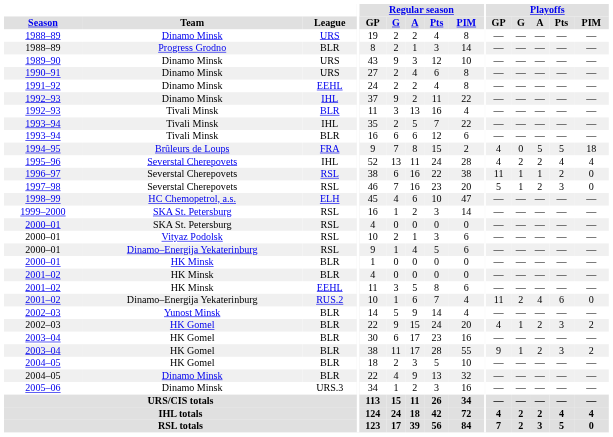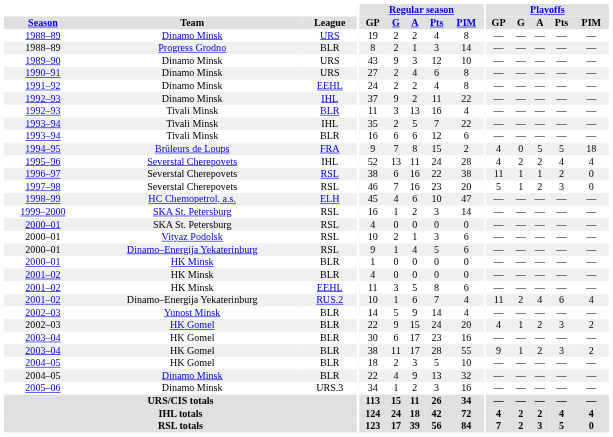 <table border="0" cellpadding="1" cellspacing="0" style="text-align:center; width:60em">
 <tr bgcolor="#e0e0e0">
 <th colspan="3" bgcolor="#ffffff"></th>
 <th rowspan="99" bgcolor="#ffffff"></th>
 <th colspan="5"><a href='#'>Regular season</a></th>
 <th rowspan="99" bgcolor="#ffffff"></th>
 <th colspan="5"><a href='#'>Playoffs</a></th>
 </tr>
 <tr bgcolor="#e0e0e0">
 <th><a href='#'>Season</a></th>
 <th>Team</th>
 <th>League</th>
 <th>GP</th>
 <th><a href='#'>G</a></th>
 <th><a href='#'>A</a></th>
 <th><a href='#'>Pts</a></th>
 <th><a href='#'>PIM</a></th>
 <th>GP</th>
 <th>G</th>
 <th>A</th>
 <th>Pts</th>
 <th>PIM</th>
 </tr>
 <tr>
 <td><a href='#'>1988–89</a></td>
 <td><a href='#'>Dinamo Minsk</a></td>
 <td><a href='#'>URS</a></td>
 <td>19</td>
 <td>2</td>
 <td>2</td>
 <td>4</td>
 <td>8</td>
 <td>—</td>
 <td>—</td>
 <td>—</td>
 <td>—</td>
 <td>—</td>
 </tr>
 <tr bgcolor="#f0f0f0">
 <td>1988–89</td>
 <td><a href='#'>Progress Grodno</a></td>
 <td>BLR</td>
 <td>8</td>
 <td>2</td>
 <td>1</td>
 <td>3</td>
 <td>14</td>
 <td>—</td>
 <td>—</td>
 <td>—</td>
 <td>—</td>
 <td>—</td>
 </tr>
 <tr>
 <td><a href='#'>1989–90</a></td>
 <td>Dinamo Minsk</td>
 <td>URS</td>
 <td>43</td>
 <td>9</td>
 <td>3</td>
 <td>12</td>
 <td>10</td>
 <td>—</td>
 <td>—</td>
 <td>—</td>
 <td>—</td>
 <td>—</td>
 </tr>
 <tr bgcolor="#f0f0f0">
 <td><a href='#'>1990–91</a></td>
 <td>Dinamo Minsk</td>
 <td>URS</td>
 <td>27</td>
 <td>2</td>
 <td>4</td>
 <td>6</td>
 <td>8</td>
 <td>—</td>
 <td>—</td>
 <td>—</td>
 <td>—</td>
 <td>—</td>
 </tr>
 <tr>
 <td><a href='#'>1991–92</a></td>
 <td>Dinamo Minsk</td>
 <td><a href='#'>EEHL</a></td>
 <td>24</td>
 <td>2</td>
 <td>2</td>
 <td>4</td>
 <td>8</td>
 <td>—</td>
 <td>—</td>
 <td>—</td>
 <td>—</td>
 <td>—</td>
 </tr>
 <tr bgcolor="#f0f0f0">
 <td><a href='#'>1992–93</a></td>
 <td>Dinamo Minsk</td>
 <td><a href='#'>IHL</a></td>
 <td>37</td>
 <td>9</td>
 <td>2</td>
 <td>11</td>
 <td>22</td>
 <td>—</td>
 <td>—</td>
 <td>—</td>
 <td>—</td>
 <td>—</td>
 </tr>
 <tr>
 <td><a href='#'>1992–93</a></td>
 <td>Tivali Minsk</td>
 <td><a href='#'>BLR</a></td>
 <td>11</td>
 <td>3</td>
 <td>13</td>
 <td>16</td>
 <td>4</td>
 <td>—</td>
 <td>—</td>
 <td>—</td>
 <td>—</td>
 <td>—</td>
 </tr>
 <tr bgcolor="#f0f0f0">
 <td><a href='#'>1993–94</a></td>
 <td>Tivali Minsk</td>
 <td>IHL</td>
 <td>35</td>
 <td>2</td>
 <td>5</td>
 <td>7</td>
 <td>22</td>
 <td>—</td>
 <td>—</td>
 <td>—</td>
 <td>—</td>
 <td>—</td>
 </tr>
 <tr>
 <td><a href='#'>1993–94</a></td>
 <td>Tivali Minsk</td>
 <td>BLR</td>
 <td>16</td>
 <td>6</td>
 <td>6</td>
 <td>12</td>
 <td>6</td>
 <td>—</td>
 <td>—</td>
 <td>—</td>
 <td>—</td>
 <td>—</td>
 </tr>
 <tr bgcolor="#f0f0f0">
 <td><a href='#'>1994–95</a></td>
 <td><a href='#'>Brûleurs de Loups</a></td>
 <td><a href='#'>FRA</a></td>
 <td>9</td>
 <td>7</td>
 <td>8</td>
 <td>15</td>
 <td>2</td>
 <td>4</td>
 <td>0</td>
 <td>5</td>
 <td>5</td>
 <td>18</td>
 </tr>
 <tr>
 <td><a href='#'>1995–96</a></td>
 <td><a href='#'>Severstal Cherepovets</a></td>
 <td>IHL</td>
 <td>52</td>
 <td>13</td>
 <td>11</td>
 <td>24</td>
 <td>28</td>
 <td>4</td>
 <td>2</td>
 <td>2</td>
 <td>4</td>
 <td>4</td>
 </tr>
 <tr bgcolor="#f0f0f0">
 <td><a href='#'>1996–97</a></td>
 <td>Severstal Cherepovets</td>
 <td><a href='#'>RSL</a></td>
 <td>38</td>
 <td>6</td>
 <td>16</td>
 <td>22</td>
 <td>38</td>
 <td>11</td>
 <td>1</td>
 <td>1</td>
 <td>2</td>
 <td>0</td>
 </tr>
 <tr>
 <td><a href='#'>1997–98</a></td>
 <td>Severstal Cherepovets</td>
 <td>RSL</td>
 <td>46</td>
 <td>7</td>
 <td>16</td>
 <td>23</td>
 <td>20</td>
 <td>5</td>
 <td>1</td>
 <td>2</td>
 <td>3</td>
 <td>0</td>
 </tr>
 <tr bgcolor="#f0f0f0">
 <td><a href='#'>1998–99</a></td>
 <td><a href='#'>HC Chemopetrol, a.s.</a></td>
 <td><a href='#'>ELH</a></td>
 <td>45</td>
 <td>4</td>
 <td>6</td>
 <td>10</td>
 <td>47</td>
 <td>—</td>
 <td>—</td>
 <td>—</td>
 <td>—</td>
 <td>—</td>
 </tr>
 <tr>
 <td><a href='#'>1999–2000</a></td>
 <td><a href='#'>SKA St. Petersburg</a></td>
 <td>RSL</td>
 <td>16</td>
 <td>1</td>
 <td>2</td>
 <td>3</td>
 <td>14</td>
 <td>—</td>
 <td>—</td>
 <td>—</td>
 <td>—</td>
 <td>—</td>
 </tr>
 <tr bgcolor="#f0f0f0">
 <td><a href='#'>2000–01</a></td>
 <td>SKA St. Petersburg</td>
 <td>RSL</td>
 <td>4</td>
 <td>0</td>
 <td>0</td>
 <td>0</td>
 <td>0</td>
 <td>—</td>
 <td>—</td>
 <td>—</td>
 <td>—</td>
 <td>—</td>
 </tr>
 <tr>
 <td>2000–01</td>
 <td><a href='#'>Vityaz Podolsk</a></td>
 <td>RSL</td>
 <td>10</td>
 <td>2</td>
 <td>1</td>
 <td>3</td>
 <td>6</td>
 <td>—</td>
 <td>—</td>
 <td>—</td>
 <td>—</td>
 <td>—</td>
 </tr>
 <tr bgcolor="#f0f0f0">
 <td>2000–01</td>
 <td><a href='#'>Dinamo–Energija Yekaterinburg</a></td>
 <td>RSL</td>
 <td>9</td>
 <td>1</td>
 <td>4</td>
 <td>5</td>
 <td>6</td>
 <td>—</td>
 <td>—</td>
 <td>—</td>
 <td>—</td>
 <td>—</td>
 </tr>
 <tr>
 <td><a href='#'>2000–01</a></td>
 <td><a href='#'>HK Minsk</a></td>
 <td>BLR</td>
 <td>1</td>
 <td>0</td>
 <td>0</td>
 <td>0</td>
 <td>0</td>
 <td>—</td>
 <td>—</td>
 <td>—</td>
 <td>—</td>
 <td>—</td>
 </tr>
 <tr bgcolor="#f0f0f0">
 <td><a href='#'>2001–02</a></td>
 <td>HK Minsk</td>
 <td>BLR</td>
 <td>4</td>
 <td>0</td>
 <td>0</td>
 <td>0</td>
 <td>0</td>
 <td>—</td>
 <td>—</td>
 <td>—</td>
 <td>—</td>
 <td>—</td>
 </tr>
 <tr>
 <td><a href='#'>2001–02</a></td>
 <td>HK Minsk</td>
 <td><a href='#'>EEHL</a></td>
 <td>11</td>
 <td>3</td>
 <td>5</td>
 <td>8</td>
 <td>6</td>
 <td>—</td>
 <td>—</td>
 <td>—</td>
 <td>—</td>
 <td>—</td>
 </tr>
 <tr bgcolor="#f0f0f0">
 <td><a href='#'>2001–02</a></td>
 <td>Dinamo–Energija Yekaterinburg</td>
 <td><a href='#'>RUS.2</a></td>
 <td>10</td>
 <td>1</td>
 <td>6</td>
 <td>7</td>
 <td>4</td>
 <td>11</td>
 <td>2</td>
 <td>4</td>
 <td>6</td>
-<td>0</td>
+<td>4</td>
 </tr>
 <tr>
 <td><a href='#'>2002–03</a></td>
 <td><a href='#'>Yunost Minsk</a></td>
 <td>BLR</td>
 <td>14</td>
 <td>5</td>
 <td>9</td>
 <td>14</td>
 <td>4</td>
 <td>—</td>
 <td>—</td>
 <td>—</td>
 <td>—</td>
 <td>—</td>
 </tr>
 <tr bgcolor="#f0f0f0">
 <td>2002–03</td>
 <td><a href='#'>HK Gomel</a></td>
 <td>BLR</td>
 <td>22</td>
 <td>9</td>
 <td>15</td>
 <td>24</td>
 <td>20</td>
 <td>4</td>
 <td>1</td>
 <td>2</td>
 <td>3</td>
 <td>2</td>
 </tr>
 <tr>
 <td><a href='#'>2003–04</a></td>
 <td>HK Gomel</td>
 <td>BLR</td>
 <td>30</td>
 <td>6</td>
 <td>17</td>
 <td>23</td>
 <td>16</td>
 <td>—</td>
 <td>—</td>
 <td>—</td>
 <td>—</td>
 <td>—</td>
 </tr>
 <tr bgcolor="#f0f0f0">
 <td><a href='#'>2003–04</a></td>
 <td>HK Gomel</td>
 <td>BLR</td>
 <td>38</td>
 <td>11</td>
 <td>17</td>
 <td>28</td>
 <td>55</td>
 <td>9</td>
 <td>1</td>
 <td>2</td>
 <td>3</td>
 <td>2</td>
 </tr>
 <tr>
 <td><a href='#'>2004–05</a></td>
 <td>HK Gomel</td>
 <td>BLR</td>
 <td>18</td>
 <td>2</td>
 <td>3</td>
 <td>5</td>
 <td>10</td>
 <td>—</td>
 <td>—</td>
 <td>—</td>
 <td>—</td>
 <td>—</td>
 </tr>
 <tr bgcolor="#f0f0f0">
 <td>2004–05</td>
 <td><a href='#'>Dinamo Minsk</a></td>
 <td>BLR</td>
 <td>22</td>
 <td>4</td>
 <td>9</td>
 <td>13</td>
 <td>32</td>
 <td>—</td>
 <td>—</td>
 <td>—</td>
 <td>—</td>
 <td>—</td>
 </tr>
 <tr>
 <td><a href='#'>2005–06</a></td>
 <td>Dinamo Minsk</td>
 <td>URS.3</td>
 <td>34</td>
 <td>1</td>
 <td>2</td>
 <td>3</td>
 <td>16</td>
 <td>—</td>
 <td>—</td>
 <td>—</td>
 <td>—</td>
 <td>—</td>
 </tr>
 <tr bgcolor="#e0e0e0">
 <th colspan="3">URS/CIS totals</th>
 <th>113</th>
 <th>15</th>
 <th>11</th>
 <th>26</th>
 <th>34</th>
 <th>—</th>
 <th>—</th>
 <th>—</th>
 <th>—</th>
 <th>—</th>
 </tr>
 <tr bgcolor="#e0e0e0">
 <th colspan="3">IHL totals</th>
 <th>124</th>
 <th>24</th>
 <th>18</th>
 <th>42</th>
 <th>72</th>
 <th>4</th>
 <th>2</th>
 <th>2</th>
 <th>4</th>
 <th>4</th>
 </tr>
 <tr bgcolor="#e0e0e0">
 <th colspan="3">RSL totals</th>
 <th>123</th>
 <th>17</th>
 <th>39</th>
 <th>56</th>
 <th>84</th>
 <th>7</th>
 <th>2</th>
 <th>3</th>
 <th>5</th>
 <th>0</th>
 </tr>
 </table>
